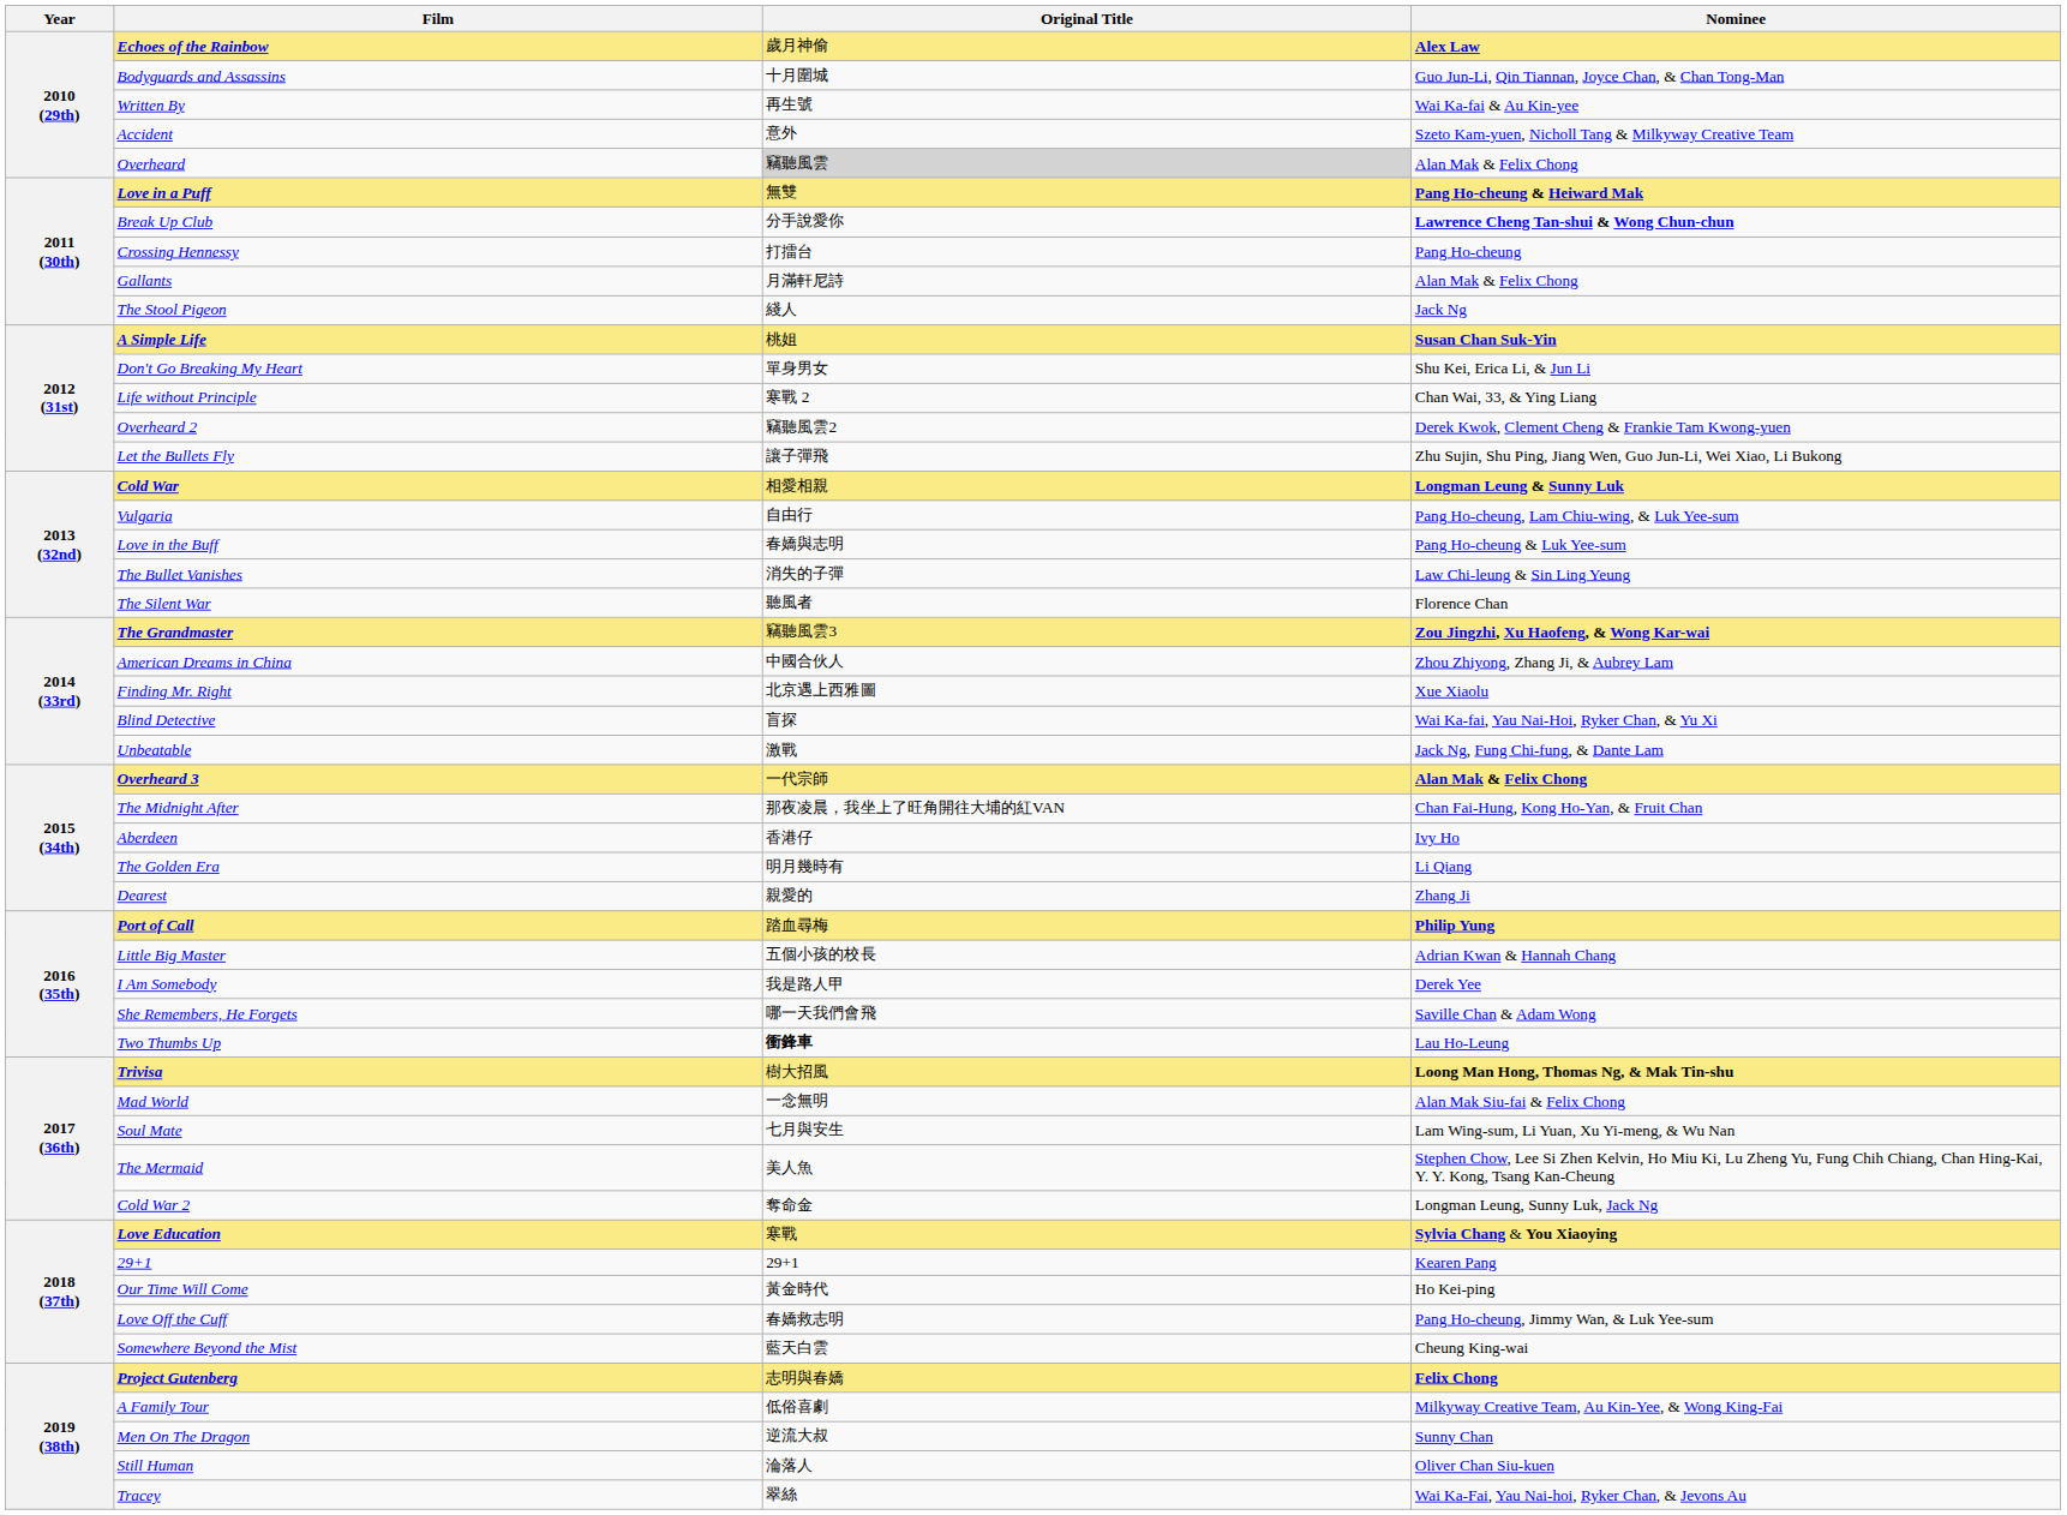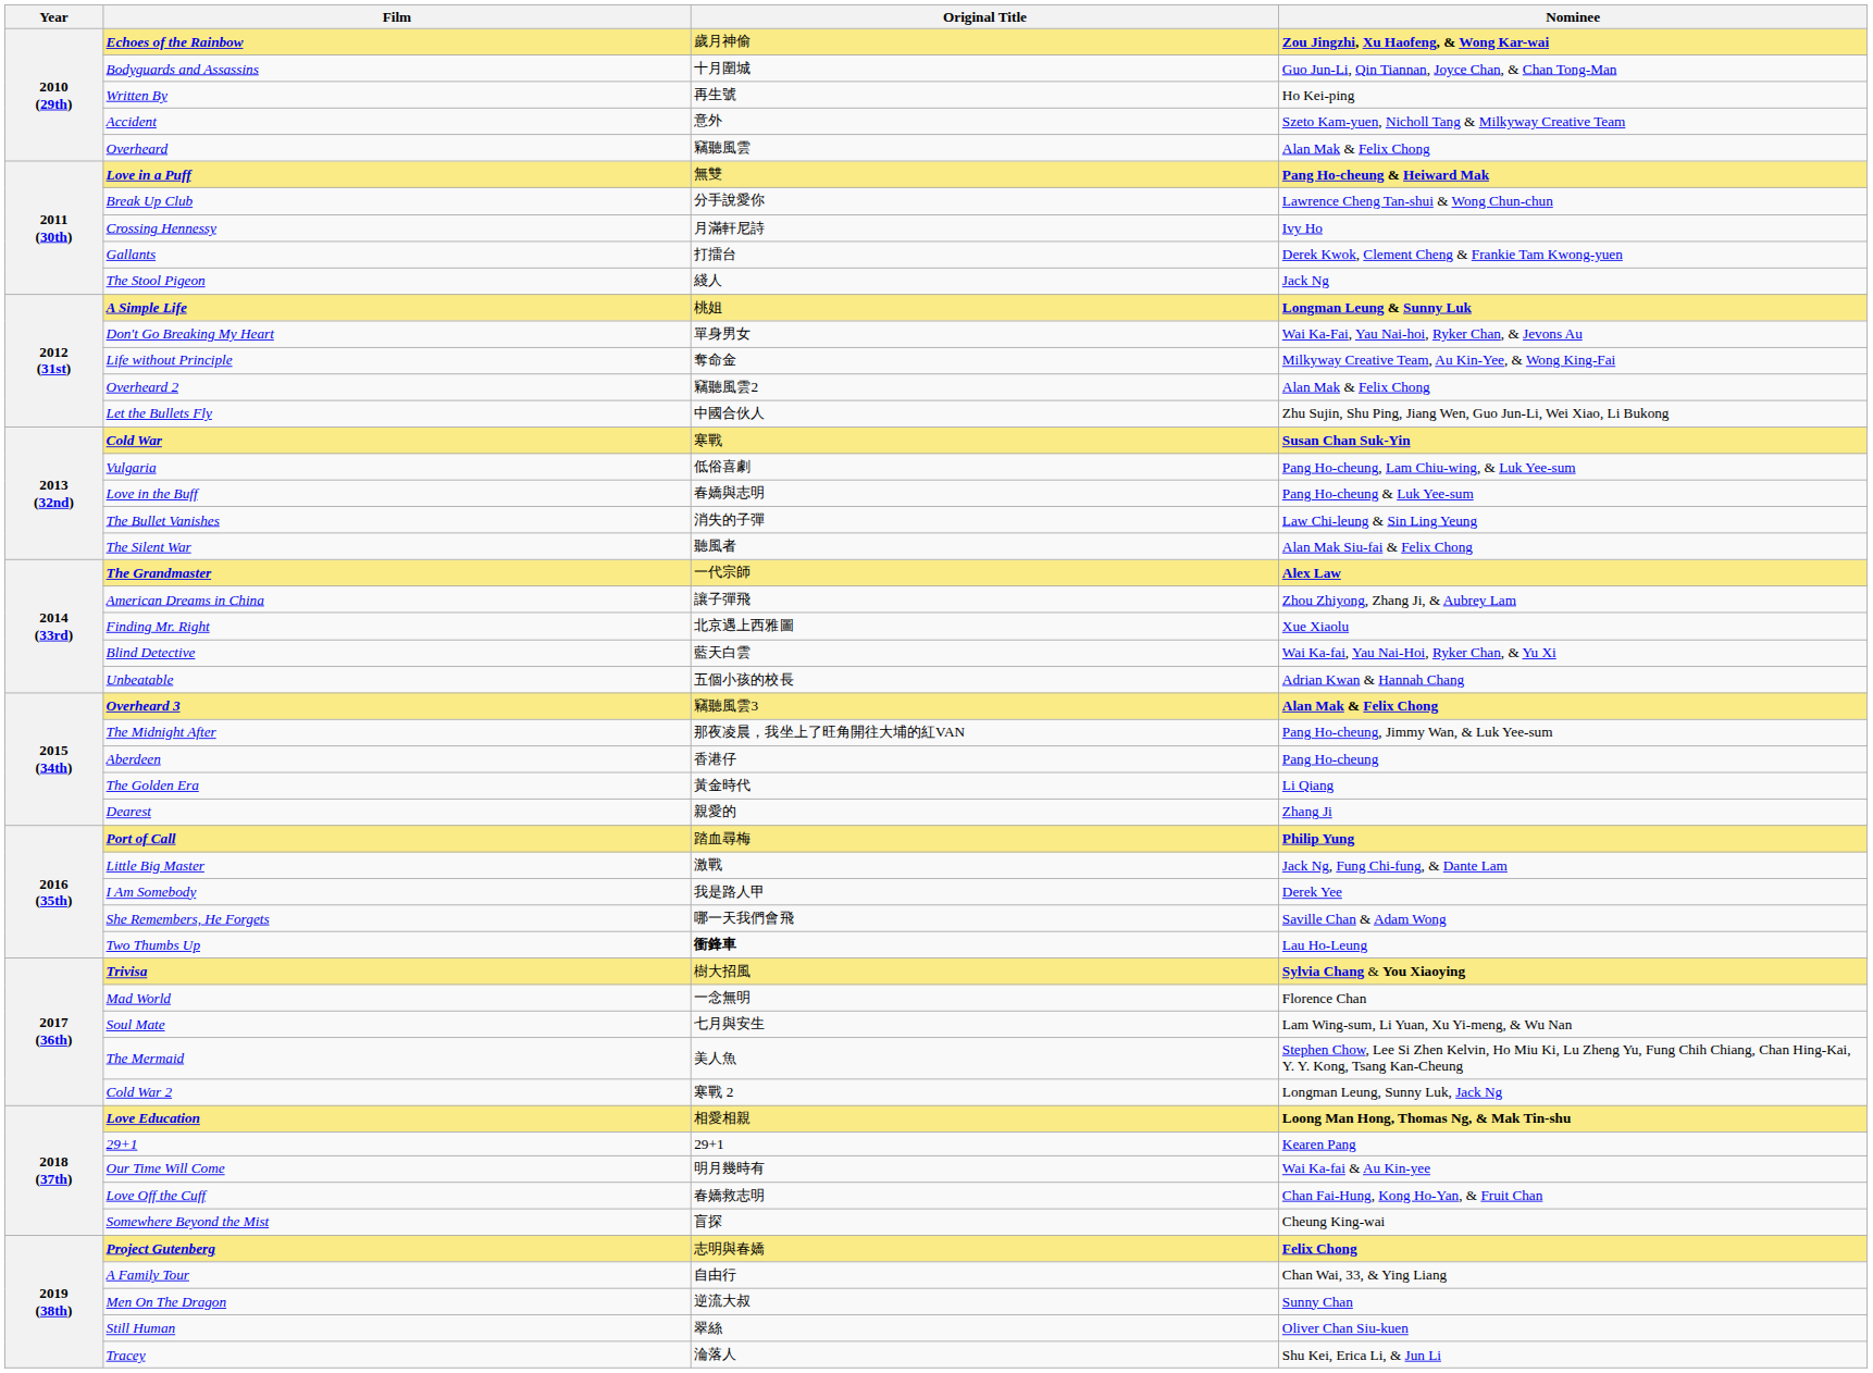 <table class="wikitable unsortable" style="font-size:95%">
 <tr>
 <th scope="col" style="width:5%;">Year</th>
 <th scope="col" style="width:30%;">Film</th>
 <th scope="col" style="width:30%;">Original Title</th>
 <th scope="col" style="width:30%;">Nominee</th>
 </tr>
 <tr>
 <th rowspan="5" scope="row" style="text-align:center;">2010<br>(<a href='#'>29th</a>)<br></th>
 <td style="background:#FAEB86"><strong><em><a href='#'>Echoes of the Rainbow</a></em></strong></td>
 <td style="background:#FAEB86">歲月神偷</td>
-<td style="background:#FAEB86"><strong><a href='#'>Alex Law</a></strong></td>
+<td style="background:#FAEB86"><strong><a href='#'>Zou Jingzhi</a>, <a href='#'>Xu Haofeng</a>, & <a href='#'>Wong Kar-wai</a></strong></td>
 </tr>
 <tr>
 <td><em><a href='#'>Bodyguards and Assassins</a></em></td>
 <td>十月圍城</td>
 <td><a href='#'>Guo Jun-Li</a>, <a href='#'>Qin Tiannan</a>, <a href='#'>Joyce Chan</a>, & <a href='#'>Chan Tong-Man</a></td>
 </tr>
 <tr>
 <td><em><a href='#'>Written By</a></em></td>
 <td>再生號</td>
-<td><a href='#'>Wai Ka-fai</a> & <a href='#'>Au Kin-yee</a></td>
+<td>Ho Kei-ping</td>
 </tr>
 <tr>
 <td><em><a href='#'>Accident</a></em></td>
 <td>意外</td>
 <td><a href='#'>Szeto Kam-yuen</a>, <a href='#'>Nicholl Tang</a> & <a href='#'>Milkyway Creative Team</a></td>
 </tr>
 <tr>
 <td><em><a href='#'>Overheard</a></em></td>
-<td style="background: lightgrey;">竊聽風雲</td>
+<td>竊聽風雲</td>
 <td><a href='#'>Alan Mak</a> & <a href='#'>Felix Chong</a></td>
 </tr>
 <tr>
 <th rowspan="5" scope="row" style="text-align:center;">2011<br>(<a href='#'>30th</a>)<br></th>
 <td style="background:#FAEB86"><strong><em><a href='#'>Love in a Puff</a></em></strong></td>
 <td style="background:#FAEB86">無雙</td>
 <td style="background:#FAEB86"><strong><a href='#'>Pang Ho-cheung</a> & <a href='#'>Heiward Mak</a></strong></td>
 </tr>
 <tr>
 <td><em><a href='#'>Break Up Club</a></em></td>
 <td>分手說愛你</td>
-<td><strong><a href='#'>Lawrence Cheng Tan-shui</a> & <a href='#'>Wong Chun-chun</a></strong></td>
+<td><a href='#'>Lawrence Cheng Tan-shui</a> & <a href='#'>Wong Chun-chun</a></td>
 </tr>
 <tr>
 <td><em><a href='#'>Crossing Hennessy</a></em></td>
-<td>打擂台</td>
-<td><a href='#'>Pang Ho-cheung</a></td>
+<td>月滿軒尼詩</td>
+<td><a href='#'>Ivy Ho</a></td>
 </tr>
 <tr>
 <td><em><a href='#'>Gallants</a></em></td>
-<td>月滿軒尼詩</td>
-<td><a href='#'>Alan Mak</a> & <a href='#'>Felix Chong</a></td>
+<td>打擂台</td>
+<td><a href='#'>Derek Kwok</a>, <a href='#'>Clement Cheng</a> & <a href='#'>Frankie Tam Kwong-yuen</a></td>
 </tr>
 <tr>
 <td><em><a href='#'>The Stool Pigeon</a></em></td>
 <td>綫人</td>
 <td><a href='#'>Jack Ng</a></td>
 </tr>
 <tr>
 <th rowspan="5">2012<br>(<a href='#'>31st</a>)<br></th>
 <td style="background:#FAEB86"><strong><em><a href='#'>A Simple Life</a></em></strong></td>
 <td style="background:#FAEB86">桃姐</td>
-<td style="background:#FAEB86"><strong><a href='#'>Susan Chan Suk-Yin</a></strong></td>
+<td style="background:#FAEB86"><strong><a href='#'>Longman Leung</a> & <a href='#'>Sunny Luk</a></strong></td>
 </tr>
 <tr>
 <td><em><a href='#'>Don't Go Breaking My Heart</a></em></td>
 <td>單身男女</td>
-<td>Shu Kei, Erica Li, & <a href='#'>Jun Li</a></td>
+<td><a href='#'>Wai Ka-Fai</a>, <a href='#'>Yau Nai-hoi</a>, <a href='#'>Ryker Chan</a>, & <a href='#'>Jevons Au</a></td>
 </tr>
 <tr>
 <td><em><a href='#'>Life without Principle</a></em></td>
-<td>寒戰 2</td>
-<td>Chan Wai, 33, & Ying Liang</td>
+<td>奪命金</td>
+<td><a href='#'>Milkyway Creative Team</a>, <a href='#'>Au Kin-Yee</a>, & <a href='#'>Wong King-Fai</a></td>
 </tr>
 <tr>
 <td><em><a href='#'>Overheard 2</a></em></td>
 <td>竊聽風雲2</td>
-<td><a href='#'>Derek Kwok</a>, <a href='#'>Clement Cheng</a> & <a href='#'>Frankie Tam Kwong-yuen</a></td>
+<td><a href='#'>Alan Mak</a> & <a href='#'>Felix Chong</a></td>
 </tr>
 <tr>
 <td><em><a href='#'>Let the Bullets Fly</a></em></td>
-<td>讓子彈飛</td>
+<td>中國合伙人</td>
 <td>Zhu Sujin, Shu Ping, Jiang Wen, Guo Jun-Li, Wei Xiao, Li Bukong</td>
 </tr>
 <tr>
 <th rowspan="5" scope="row" style="text-align:center;">2013<br>(<a href='#'>32nd</a>)<br></th>
 <td style="background:#FAEB86"><strong><em><a href='#'>Cold War</a></em></strong></td>
-<td style="background:#FAEB86">相愛相親</td>
-<td style="background:#FAEB86"><strong><a href='#'>Longman Leung</a> & <a href='#'>Sunny Luk</a></strong></td>
+<td style="background:#FAEB86">寒戰</td>
+<td style="background:#FAEB86"><strong><a href='#'>Susan Chan Suk-Yin</a></strong></td>
 </tr>
 <tr>
 <td><em><a href='#'>Vulgaria</a></em></td>
-<td>自由行</td>
+<td>低俗喜劇</td>
 <td><a href='#'>Pang Ho-cheung</a>, <a href='#'>Lam Chiu-wing</a>, & <a href='#'>Luk Yee-sum</a></td>
 </tr>
 <tr>
 <td><em><a href='#'>Love in the Buff</a></em></td>
 <td>春嬌與志明</td>
 <td><a href='#'>Pang Ho-cheung</a> & <a href='#'>Luk Yee-sum</a></td>
 </tr>
 <tr>
 <td><em><a href='#'>The Bullet Vanishes</a></em></td>
 <td>消失的子彈</td>
 <td><a href='#'>Law Chi-leung</a> & <a href='#'>Sin Ling Yeung</a></td>
 </tr>
 <tr>
 <td><em><a href='#'>The Silent War</a></em></td>
 <td>聽風者</td>
-<td>Florence Chan</td>
+<td><a href='#'>Alan Mak Siu-fai</a> & <a href='#'>Felix Chong</a></td>
 </tr>
 <tr>
 <th rowspan="5" scope="row" style="text-align:center;">2014<br>(<a href='#'>33rd</a>)<br></th>
 <td style="background:#FAEB86"><strong><em><a href='#'>The Grandmaster</a></em></strong></td>
-<td style="background:#FAEB86">竊聽風雲3</td>
-<td style="background:#FAEB86"><strong><a href='#'>Zou Jingzhi</a>, <a href='#'>Xu Haofeng</a>, & <a href='#'>Wong Kar-wai</a></strong></td>
+<td style="background:#FAEB86">一代宗師</td>
+<td style="background:#FAEB86"><strong><a href='#'>Alex Law</a></strong></td>
 </tr>
 <tr>
 <td><em><a href='#'>American Dreams in China</a></em></td>
-<td>中國合伙人</td>
+<td>讓子彈飛</td>
 <td><a href='#'>Zhou Zhiyong</a>, Zhang Ji, & <a href='#'>Aubrey Lam</a></td>
 </tr>
 <tr>
 <td><em><a href='#'>Finding Mr. Right</a></em></td>
 <td>北京遇上西雅圖</td>
 <td><a href='#'>Xue Xiaolu</a></td>
 </tr>
 <tr>
 <td><em><a href='#'>Blind Detective</a></em></td>
-<td>盲探</td>
+<td>藍天白雲</td>
 <td><a href='#'>Wai Ka-fai</a>, <a href='#'>Yau Nai-Hoi</a>, <a href='#'>Ryker Chan</a>, & <a href='#'>Yu Xi</a></td>
 </tr>
 <tr>
 <td><em><a href='#'>Unbeatable</a></em></td>
-<td>激戰</td>
-<td><a href='#'>Jack Ng</a>, <a href='#'>Fung Chi-fung</a>, & <a href='#'>Dante Lam</a></td>
+<td>五個小孩的校長</td>
+<td><a href='#'>Adrian Kwan</a> & <a href='#'>Hannah Chang</a></td>
 </tr>
 <tr>
 <th rowspan="5" scope="row" style="text-align:center;">2015<br>(<a href='#'>34th</a>)<br></th>
 <td style="background:#FAEB86"><strong><em><a href='#'>Overheard 3</a></em></strong></td>
-<td style="background:#FAEB86">一代宗師</td>
+<td style="background:#FAEB86">竊聽風雲3</td>
 <td style="background:#FAEB86"><strong><a href='#'>Alan Mak</a>  & <a href='#'>Felix Chong</a></strong></td>
 </tr>
 <tr>
 <td><em><a href='#'>The Midnight After</a></em></td>
 <td>那夜凌晨，我坐上了旺角開往大埔的紅VAN</td>
-<td><a href='#'>Chan Fai-Hung</a>, <a href='#'>Kong Ho-Yan</a>, & <a href='#'>Fruit Chan</a></td>
+<td><a href='#'>Pang Ho-cheung</a>, Jimmy Wan, & Luk Yee-sum</td>
 </tr>
 <tr>
 <td><em><a href='#'>Aberdeen</a></em></td>
 <td>香港仔</td>
-<td><a href='#'>Ivy Ho</a></td>
+<td><a href='#'>Pang Ho-cheung</a></td>
 </tr>
 <tr>
 <td><em><a href='#'>The Golden Era</a></em></td>
-<td>明月幾時有</td>
+<td>黃金時代</td>
 <td><a href='#'>Li Qiang</a></td>
 </tr>
 <tr>
 <td><em><a href='#'>Dearest</a></em></td>
 <td>親愛的</td>
 <td><a href='#'>Zhang Ji</a></td>
 </tr>
 <tr>
 <th rowspan="5" scope="row" style="text-align:center;">2016<br>(<a href='#'>35th</a>)<br></th>
 <td style="background:#FAEB86"><a href='#'><strong><em>Port of Call</em></strong></a></td>
 <td style="background:#FAEB86">踏血尋梅</td>
 <td style="background:#FAEB86"><strong><a href='#'>Philip Yung</a></strong></td>
 </tr>
 <tr>
 <td><em><a href='#'>Little Big Master</a></em></td>
-<td>五個小孩的校長</td>
-<td><a href='#'>Adrian Kwan</a> & <a href='#'>Hannah Chang</a></td>
+<td>激戰</td>
+<td><a href='#'>Jack Ng</a>, <a href='#'>Fung Chi-fung</a>, & <a href='#'>Dante Lam</a></td>
 </tr>
 <tr>
 <td><em><a href='#'>I Am Somebody</a></em></td>
 <td>我是路人甲</td>
 <td><a href='#'>Derek Yee</a></td>
 </tr>
 <tr>
 <td><em><a href='#'>She Remembers, He Forgets</a></em></td>
 <td>哪一天我們會飛</td>
 <td><a href='#'>Saville Chan</a> & <a href='#'>Adam Wong</a></td>
 </tr>
 <tr>
 <td><em><a href='#'>Two Thumbs Up</a></em></td>
 <td><strong>衝鋒車</strong></td>
 <td><a href='#'>Lau Ho-Leung</a></td>
 </tr>
 <tr>
 <th rowspan="5" scope="row" style="text-align:center;">2017<br>(<a href='#'>36th</a>)<br></th>
 <td style="background:#FAEB86"><strong><em><a href='#'>Trivisa</a></em></strong></td>
 <td style="background:#FAEB86">樹大招風</td>
-<td style="background:#FAEB86"><strong>Loong Man Hong, Thomas Ng, & Mak Tin-shu</strong></td>
+<td style="background:#FAEB86"><strong><a href='#'>Sylvia Chang</a></strong> & <strong>You Xiaoying</strong></td>
 </tr>
 <tr>
 <td><em><a href='#'>Mad World</a></em></td>
 <td>一念無明</td>
-<td><a href='#'>Alan Mak Siu-fai</a> & <a href='#'>Felix Chong</a></td>
+<td>Florence Chan</td>
 </tr>
 <tr>
 <td><em><a href='#'>Soul Mate</a></em></td>
 <td>七月與安生</td>
 <td>Lam Wing-sum, Li Yuan, Xu Yi-meng, & Wu Nan</td>
 </tr>
 <tr>
 <td><em><a href='#'>The Mermaid</a></em></td>
 <td>美人魚</td>
 <td><a href='#'>Stephen Chow</a>, Lee Si Zhen Kelvin, Ho Miu Ki, Lu Zheng Yu, Fung Chih Chiang, Chan Hing-Kai, Y. Y. Kong, Tsang Kan-Cheung</td>
 </tr>
 <tr>
 <td><em><a href='#'>Cold War 2</a></em></td>
-<td>奪命金</td>
+<td>寒戰 2</td>
 <td>Longman Leung, Sunny Luk, <a href='#'>Jack Ng</a></td>
 </tr>
 <tr>
 <th rowspan="5" scope="row" style="text-align:center;">2018<br>(<a href='#'>37th</a>)<br></th>
 <td style="background:#FAEB86"><strong><em><a href='#'>Love Education</a></em></strong></td>
-<td style="background:#FAEB86">寒戰</td>
-<td style="background:#FAEB86"><strong><a href='#'>Sylvia Chang</a></strong> & <strong>You Xiaoying</strong></td>
+<td style="background:#FAEB86">相愛相親</td>
+<td style="background:#FAEB86"><strong>Loong Man Hong, Thomas Ng, & Mak Tin-shu</strong></td>
 </tr>
 <tr>
 <td><em><a href='#'>29+1</a></em></td>
 <td>29+1</td>
 <td><a href='#'>Kearen Pang</a></td>
 </tr>
 <tr>
 <td><em><a href='#'>Our Time Will Come</a></em></td>
-<td>黃金時代</td>
-<td>Ho Kei-ping</td>
+<td>明月幾時有</td>
+<td><a href='#'>Wai Ka-fai</a> & <a href='#'>Au Kin-yee</a></td>
 </tr>
 <tr>
 <td><em><a href='#'>Love Off the Cuff</a></em></td>
 <td>春嬌救志明</td>
-<td><a href='#'>Pang Ho-cheung</a>, Jimmy Wan, & Luk Yee-sum</td>
+<td><a href='#'>Chan Fai-Hung</a>, <a href='#'>Kong Ho-Yan</a>, & <a href='#'>Fruit Chan</a></td>
 </tr>
 <tr>
 <td><em><a href='#'>Somewhere Beyond the Mist</a></em></td>
-<td>藍天白雲</td>
+<td>盲探</td>
 <td>Cheung King-wai</td>
 </tr>
 <tr>
 <th rowspan="5" scope="row" style="text-align:center;">2019<br>(<a href='#'>38th</a>)<br></th>
 <td style="background:#FAEB86"><strong><em><a href='#'>Project Gutenberg</a></em></strong></td>
 <td style="background:#FAEB86">志明與春嬌</td>
 <td style="background:#FAEB86"><strong><a href='#'>Felix Chong</a></strong></td>
 </tr>
 <tr>
 <td><em><a href='#'>A Family Tour</a></em></td>
-<td>低俗喜劇</td>
-<td><a href='#'>Milkyway Creative Team</a>, <a href='#'>Au Kin-Yee</a>, & <a href='#'>Wong King-Fai</a></td>
+<td>自由行</td>
+<td>Chan Wai, 33, & Ying Liang</td>
 </tr>
 <tr>
 <td><em><a href='#'>Men On The Dragon</a></em></td>
 <td>逆流大叔</td>
 <td><a href='#'>Sunny Chan</a></td>
 </tr>
 <tr>
 <td><em><a href='#'>Still Human</a></em></td>
-<td>淪落人</td>
+<td>翠絲</td>
 <td><a href='#'>Oliver Chan Siu-kuen</a></td>
 </tr>
 <tr>
 <td><em><a href='#'>Tracey</a></em></td>
-<td>翠絲</td>
-<td><a href='#'>Wai Ka-Fai</a>, <a href='#'>Yau Nai-hoi</a>, <a href='#'>Ryker Chan</a>, & <a href='#'>Jevons Au</a></td>
+<td>淪落人</td>
+<td>Shu Kei, Erica Li, & <a href='#'>Jun Li</a></td>
 </tr>
 </table>
